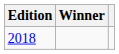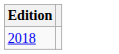 <table class="wikitable">
 <tr>
 <th scope="col">Edition</th>
-<th scope="col">Winner</th>
 <th scope="col"></th>
 </tr>
 <tr>
 <td><a href='#'>2018</a></td>
-<td></td>
 <td align="center"></td>
 </tr>
 </table>
